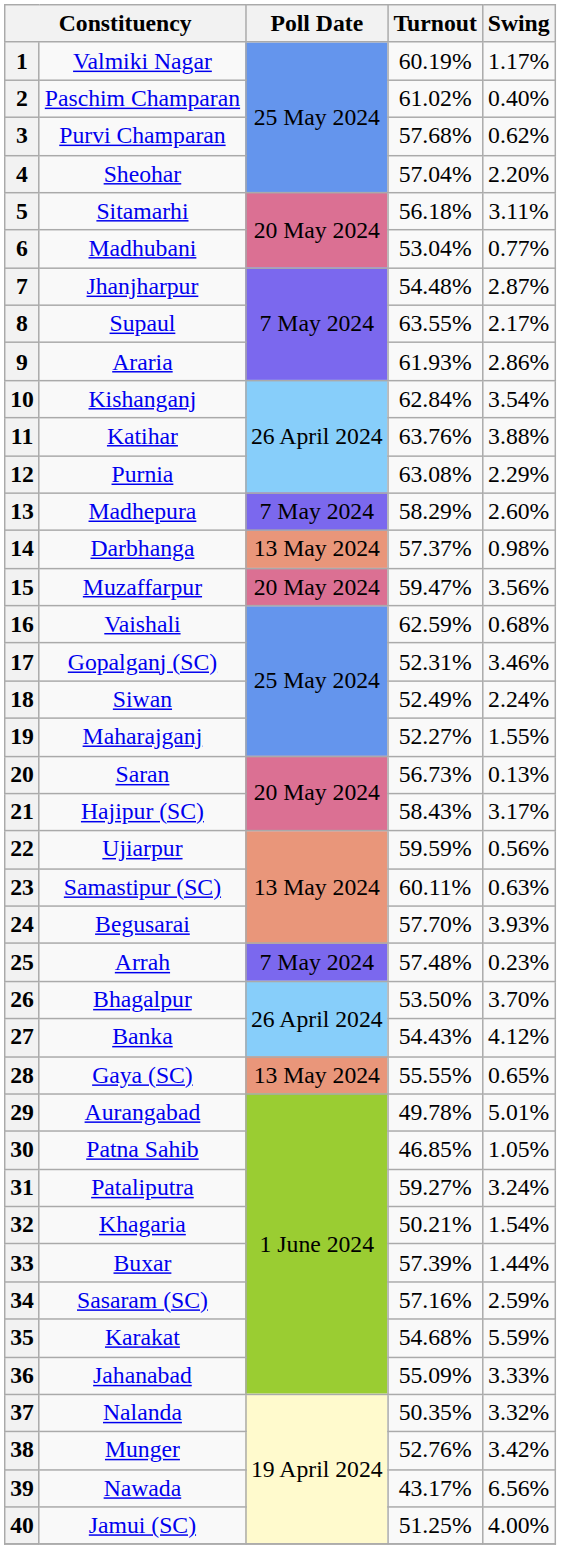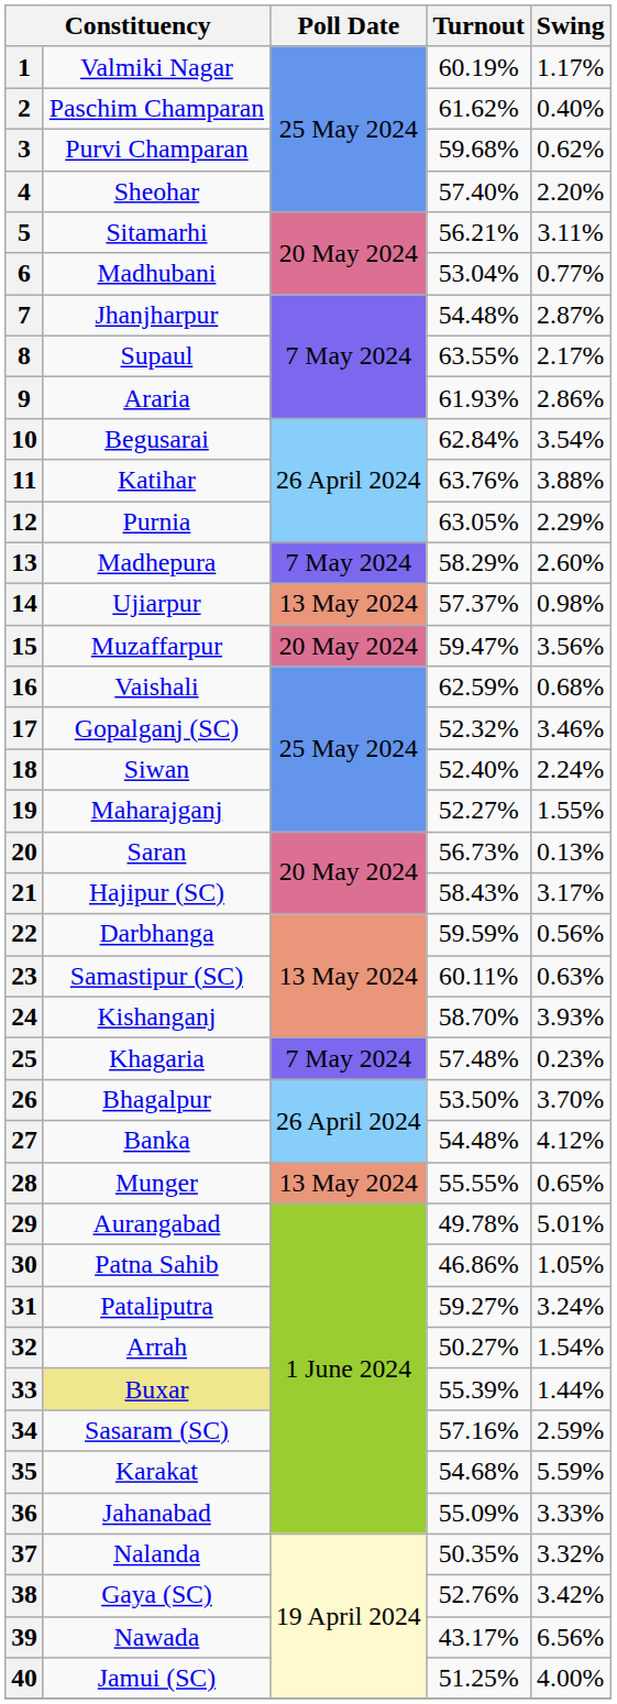 <table class="wikitable sortable" style="text-align:center;">
 <tr>
 <th colspan="2">Constituency</th>
 <th>Poll Date</th>
 <th>Turnout</th>
 <th>Swing</th>
 </tr>
 <tr>
 <th>1</th>
 <td><a href='#'>Valmiki Nagar</a></td>
 <td rowspan="4" bgcolor=#6495ED>25 May 2024</td>
 <td>60.19%</td>
 <td>1.17%</td>
 </tr>
 <tr>
 <th>2</th>
 <td><a href='#'>Paschim Champaran</a></td>
-<td>61.02%</td>
+<td>61.62%</td>
 <td>0.40%</td>
 </tr>
 <tr>
 <th>3</th>
 <td><a href='#'>Purvi Champaran</a></td>
-<td>57.68%</td>
+<td>59.68%</td>
 <td>0.62%</td>
 </tr>
 <tr>
 <th>4</th>
 <td><a href='#'>Sheohar</a></td>
-<td>57.04%</td>
+<td>57.40%</td>
 <td>2.20%</td>
 </tr>
 <tr>
 <th>5</th>
 <td><a href='#'>Sitamarhi</a></td>
 <td rowspan="2" bgcolor=#DB7093>20 May 2024</td>
-<td>56.18%</td>
+<td>56.21%</td>
 <td>3.11%</td>
 </tr>
 <tr>
 <th>6</th>
 <td><a href='#'>Madhubani</a></td>
 <td>53.04%</td>
 <td>0.77%</td>
 </tr>
 <tr>
 <th>7</th>
 <td><a href='#'>Jhanjharpur</a></td>
 <td rowspan="3" bgcolor=#7B68EE>7 May 2024</td>
 <td>54.48%</td>
 <td>2.87%</td>
 </tr>
 <tr>
 <th>8</th>
 <td><a href='#'>Supaul</a></td>
 <td>63.55%</td>
 <td>2.17%</td>
 </tr>
 <tr>
 <th>9</th>
 <td><a href='#'>Araria</a></td>
 <td>61.93%</td>
 <td>2.86%</td>
 </tr>
 <tr>
 <th>10</th>
-<td><a href='#'>Kishanganj</a></td>
+<td><a href='#'>Begusarai</a></td>
 <td rowspan="3" bgcolor=#87CEFA>26 April 2024</td>
 <td>62.84%</td>
 <td>3.54%</td>
 </tr>
 <tr>
 <th>11</th>
 <td><a href='#'>Katihar</a></td>
 <td>63.76%</td>
 <td>3.88%</td>
 </tr>
 <tr>
 <th>12</th>
 <td><a href='#'>Purnia</a></td>
-<td>63.08%</td>
+<td>63.05%</td>
 <td>2.29%</td>
 </tr>
 <tr>
 <th>13</th>
 <td><a href='#'>Madhepura</a></td>
 <td bgcolor=#7B68EE>7 May 2024</td>
 <td>58.29%</td>
 <td>2.60%</td>
 </tr>
 <tr>
 <th>14</th>
-<td><a href='#'>Darbhanga</a></td>
+<td><a href='#'>Ujiarpur</a></td>
 <td bgcolor=#E9967A>13 May 2024</td>
 <td>57.37%</td>
 <td>0.98%</td>
 </tr>
 <tr>
 <th>15</th>
 <td><a href='#'>Muzaffarpur</a></td>
 <td bgcolor=#DB7093>20 May 2024</td>
 <td>59.47%</td>
 <td>3.56%</td>
 </tr>
 <tr>
 <th>16</th>
 <td><a href='#'>Vaishali</a></td>
 <td rowspan="4" bgcolor=#6495ED>25 May 2024</td>
 <td>62.59%</td>
 <td>0.68%</td>
 </tr>
 <tr>
 <th>17</th>
 <td><a href='#'>Gopalganj (SC)</a></td>
-<td>52.31%</td>
+<td>52.32%</td>
 <td>3.46%</td>
 </tr>
 <tr>
 <th>18</th>
 <td><a href='#'>Siwan</a></td>
-<td>52.49%</td>
+<td>52.40%</td>
 <td>2.24%</td>
 </tr>
 <tr>
 <th>19</th>
 <td><a href='#'>Maharajganj</a></td>
 <td>52.27%</td>
 <td>1.55%</td>
 </tr>
 <tr>
 <th>20</th>
 <td><a href='#'>Saran</a></td>
 <td rowspan="2" bgcolor=#DB7093>20 May 2024</td>
 <td>56.73%</td>
 <td>0.13%</td>
 </tr>
 <tr>
 <th>21</th>
 <td><a href='#'>Hajipur (SC)</a></td>
 <td>58.43%</td>
 <td>3.17%</td>
 </tr>
 <tr>
 <th>22</th>
-<td><a href='#'>Ujiarpur</a></td>
+<td><a href='#'>Darbhanga</a></td>
 <td rowspan="3" bgcolor=#E9967A>13 May 2024</td>
 <td>59.59%</td>
 <td>0.56%</td>
 </tr>
 <tr>
 <th>23</th>
 <td><a href='#'>Samastipur (SC)</a></td>
 <td>60.11%</td>
 <td>0.63%</td>
 </tr>
 <tr>
 <th>24</th>
-<td><a href='#'>Begusarai</a></td>
-<td>57.70%</td>
+<td><a href='#'>Kishanganj</a></td>
+<td>58.70%</td>
 <td>3.93%</td>
 </tr>
 <tr>
 <th>25</th>
-<td><a href='#'>Arrah</a></td>
+<td><a href='#'>Khagaria</a></td>
 <td bgcolor=#7B68EE>7 May 2024</td>
 <td>57.48%</td>
 <td>0.23%</td>
 </tr>
 <tr>
 <th>26</th>
 <td><a href='#'>Bhagalpur</a></td>
 <td rowspan="2" bgcolor=#87CEFA>26 April 2024</td>
 <td>53.50%</td>
 <td>3.70%</td>
 </tr>
 <tr>
 <th>27</th>
 <td><a href='#'>Banka</a></td>
-<td>54.43%</td>
+<td>54.48%</td>
 <td>4.12%</td>
 </tr>
 <tr>
 <th>28</th>
-<td><a href='#'>Gaya (SC)</a></td>
+<td><a href='#'>Munger</a></td>
 <td bgcolor=#E9967A>13 May 2024</td>
 <td>55.55%</td>
 <td>0.65%</td>
 </tr>
 <tr>
 <th>29</th>
 <td><a href='#'>Aurangabad</a></td>
 <td rowspan="8" bgcolor=#9ACD32>1 June 2024</td>
 <td>49.78%</td>
 <td>5.01%</td>
 </tr>
 <tr>
 <th>30</th>
 <td><a href='#'>Patna Sahib</a></td>
-<td>46.85%</td>
+<td>46.86%</td>
 <td>1.05%</td>
 </tr>
 <tr>
 <th>31</th>
 <td><a href='#'>Pataliputra</a></td>
 <td>59.27%</td>
 <td>3.24%</td>
 </tr>
 <tr>
 <th>32</th>
-<td><a href='#'>Khagaria</a></td>
-<td>50.21%</td>
+<td><a href='#'>Arrah</a></td>
+<td>50.27%</td>
 <td>1.54%</td>
 </tr>
 <tr>
 <th>33</th>
-<td><a href='#'>Buxar</a></td>
-<td>57.39%</td>
+<td style="background: khaki;"><a href='#'>Buxar</a></td>
+<td>55.39%</td>
 <td>1.44%</td>
 </tr>
 <tr>
 <th>34</th>
 <td><a href='#'>Sasaram (SC)</a></td>
 <td>57.16%</td>
 <td>2.59%</td>
 </tr>
 <tr>
 <th>35</th>
 <td><a href='#'>Karakat</a></td>
 <td>54.68%</td>
 <td>5.59%</td>
 </tr>
 <tr>
 <th>36</th>
 <td><a href='#'>Jahanabad</a></td>
 <td>55.09%</td>
 <td>3.33%</td>
 </tr>
 <tr>
 <th>37</th>
 <td><a href='#'>Nalanda</a></td>
 <td rowspan="4" bgcolor=#FFFACD>19 April 2024</td>
 <td>50.35%</td>
 <td>3.32%</td>
 </tr>
 <tr>
 <th>38</th>
-<td><a href='#'>Munger</a></td>
+<td><a href='#'>Gaya (SC)</a></td>
 <td>52.76%</td>
 <td>3.42%</td>
 </tr>
 <tr>
 <th>39</th>
 <td><a href='#'>Nawada</a></td>
 <td>43.17%</td>
 <td>6.56%</td>
 </tr>
 <tr>
 <th>40</th>
 <td><a href='#'>Jamui (SC)</a></td>
 <td>51.25%</td>
 <td>4.00%</td>
 </tr>
 <tr>
 </tr>
 </table>
